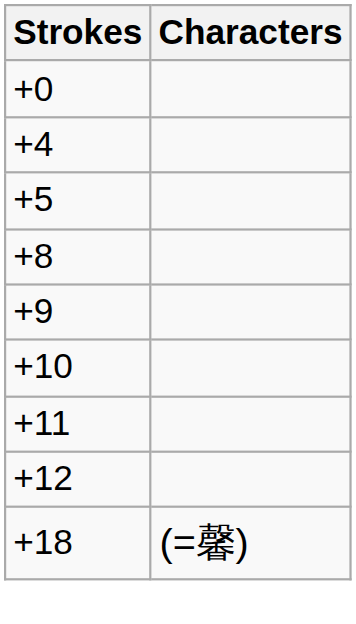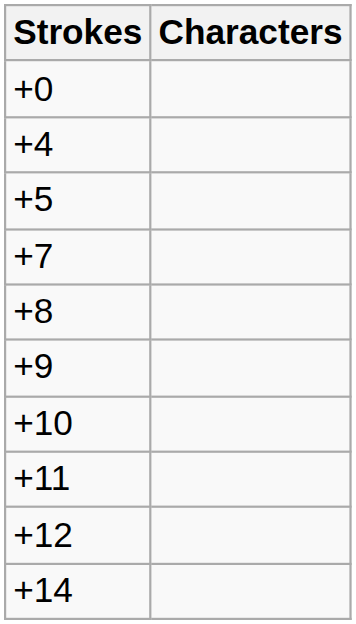 <table class="wikitable">
 <tr>
 <th>Strokes</th>
 <th>Characters</th>
 </tr>
 <tr>
 <td>+0</td>
 <td style="font-size: large;"></td>
 </tr>
 <tr>
 <td>+4</td>
 <td style="font-size: large;"></td>
 </tr>
 <tr>
 <td>+5</td>
+<td style="font-size: large;">  </td>
+</tr>
+<tr>
+<td>+7</td>
 <td style="font-size: large;">  </td>
 </tr>
 <tr>
 <td>+8</td>
 <td style="font-size: large;">  </td>
 </tr>
 <tr>
 <td>+9</td>
 <td style="font-size: large;"> </td>
 </tr>
 <tr>
 <td>+10</td>
 <td style="font-size: large;"> </td>
 </tr>
 <tr>
 <td>+11</td>
 <td style="font-size: large;"></td>
 </tr>
 <tr>
 <td>+12</td>
 <td style="font-size: large;"></td>
 </tr>
 <tr>
-<td>+18</td>
-<td style="font-size: large;"> (=馨)</td>
+<td>+14</td>
+<td style="font-size: large;"></td>
 </tr>
 </table>
